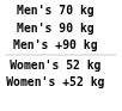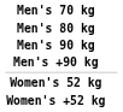 <table>
 <tr>
 <th scope="row">Men's 70 kg</th>
+<td></td>
+<td></td>
+<td></td>
+</tr>
+<tr>
+<th scope="row">Men's 80 kg</th>
 <td></td>
 <td></td>
 <td></td>
 </tr>
 <tr>
 <th scope="row">Men's 90 kg</th>
 <td></td>
 <td></td>
 <td></td>
 </tr>
 <tr>
 <th scope="row">Men's +90 kg</th>
 <td></td>
 <td></td>
 <td></td>
 </tr>
 <tr bgcolor=#DDDDDD>
 <td colspan=4></td>
 </tr>
 <tr>
 <th scope="row">Women's 52 kg</th>
 <td></td>
 <td></td>
 <td></td>
 </tr>
 <tr>
 <th scope="row">Women's +52 kg</th>
 <td></td>
 <td></td>
 <td></td>
 </tr>
 </table>
